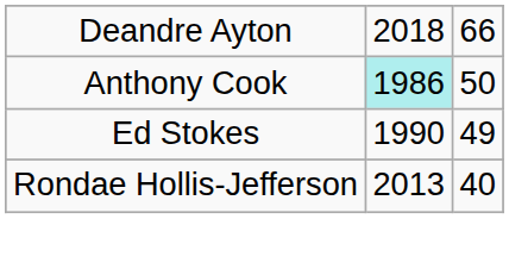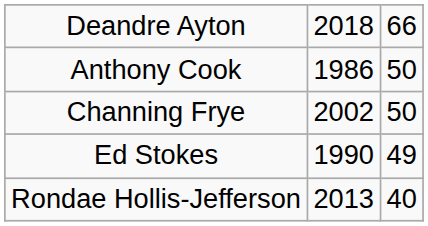 <table class="wikitable" style="text-align: center;">
 <tr>
 <td>Deandre Ayton</td>
 <td>2018</td>
 <td>66</td>
 </tr>
 <tr>
 <td>Anthony Cook</td>
-<td style="background: paleturquoise;">1986</td>
+<td>1986</td>
+<td>50</td>
+</tr>
+<tr>
+<td>Channing Frye</td>
+<td>2002</td>
 <td>50</td>
 </tr>
 <tr>
 <td>Ed Stokes</td>
 <td>1990</td>
 <td>49</td>
 </tr>
 <tr>
 <td>Rondae Hollis-Jefferson</td>
 <td>2013</td>
 <td>40</td>
 </tr>
 </table>
